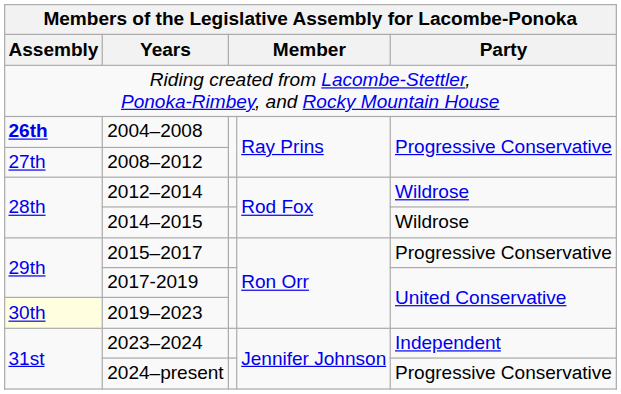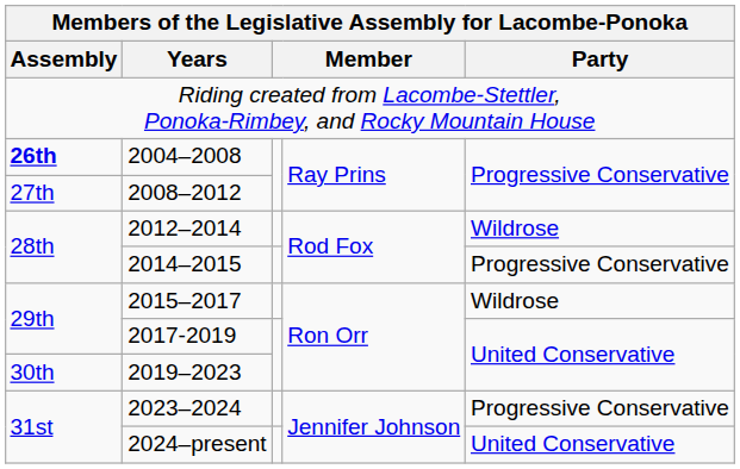 <table class="wikitable" align=right>
 <tr>
 <th colspan=5>Members of the Legislative Assembly for Lacombe-Ponoka</th>
 </tr>
 <tr>
 <th>Assembly</th>
 <th>Years</th>
 <th colspan="2">Member</th>
 <th>Party</th>
 </tr>
 <tr>
 <td align="center" colspan=5><em>Riding created from <a href='#'>Lacombe-Stettler</a>, <br> <a href='#'>Ponoka-Rimbey</a>, and <a href='#'>Rocky Mountain House</a></em></td>
 </tr>
 <tr>
 <td><strong><a href='#'>26th</a></strong></td>
 <td>2004–2008</td>
 <td rowspan=2 ></td>
 <td rowspan=2><a href='#'>Ray Prins</a></td>
 <td rowspan=2><a href='#'>Progressive Conservative</a></td>
 </tr>
 <tr>
 <td><a href='#'>27th</a></td>
 <td>2008–2012</td>
 </tr>
 <tr>
 <td rowspan=2><a href='#'>28th</a></td>
 <td>2012–2014</td>
 <td></td>
 <td rowspan=2><a href='#'>Rod Fox</a></td>
 <td><a href='#'>Wildrose</a></td>
 </tr>
 <tr>
 <td>2014–2015</td>
 <td></td>
-<td>Wildrose</td>
+<td>Progressive Conservative</td>
 </tr>
 <tr>
 <td rowspan=2><a href='#'>29th</a></td>
 <td>2015–2017</td>
 <td></td>
 <td rowspan=3><a href='#'>Ron Orr</a></td>
-<td>Progressive Conservative</td>
+<td>Wildrose</td>
 </tr>
 <tr>
 <td>2017-2019</td>
 <td rowspan=2 ></td>
 <td rowspan="2"><a href='#'>United Conservative</a></td>
 </tr>
 <tr>
-<td style="background: lightyellow;"><a href='#'>30th</a></td>
+<td><a href='#'>30th</a></td>
 <td>2019–2023</td>
 </tr>
 <tr>
 <td rowspan=2><a href='#'>31st</a></td>
 <td>2023–2024</td>
 <td></td>
 <td rowspan=2><a href='#'>Jennifer Johnson</a></td>
-<td><a href='#'>Independent</a></td>
+<td>Progressive Conservative</td>
 </tr>
 <tr>
 <td>2024–present</td>
 <td></td>
-<td>Progressive Conservative</td>
+<td><a href='#'>United Conservative</a></td>
 </tr>
 </table>
